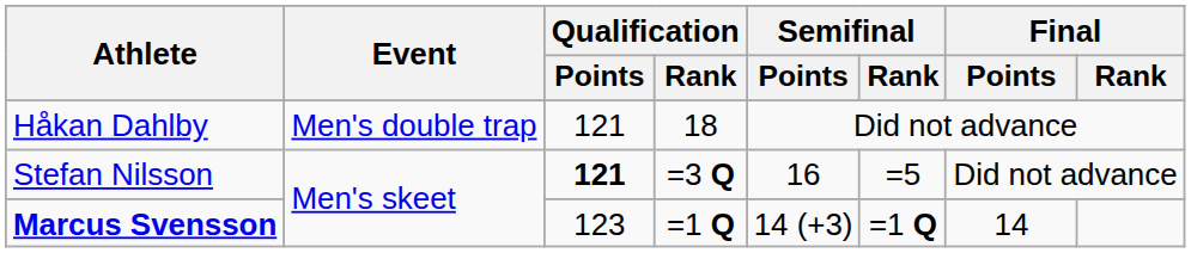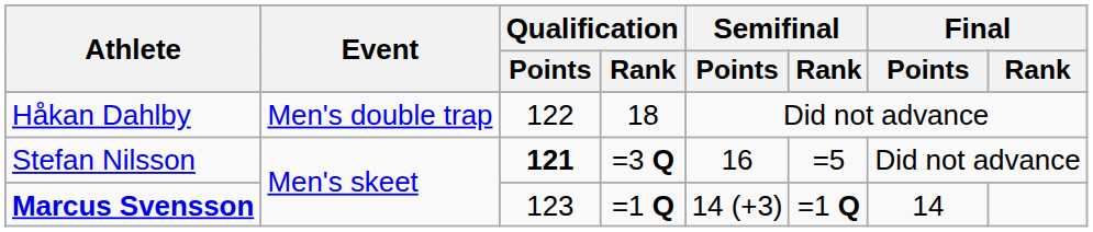 <table class="wikitable" style="font-size:90%">
 <tr>
 <th rowspan="2">Athlete</th>
 <th rowspan="2">Event</th>
 <th colspan=2>Qualification</th>
 <th colspan=2>Semifinal</th>
 <th colspan=2>Final</th>
 </tr>
 <tr style="font-size:95%">
 <th>Points</th>
 <th>Rank</th>
 <th>Points</th>
 <th>Rank</th>
 <th>Points</th>
 <th>Rank</th>
 </tr>
 <tr align=center>
 <td align=left><a href='#'>Håkan Dahlby</a></td>
 <td align=left><a href='#'>Men's double trap</a></td>
-<td>121</td>
+<td>122</td>
 <td>18</td>
 <td colspan=4>Did not advance</td>
 </tr>
 <tr align=center>
 <td align=left><a href='#'>Stefan Nilsson</a></td>
 <td align=left rowspan=2><a href='#'>Men's skeet</a></td>
 <td><strong>121</strong></td>
 <td>=3 <strong>Q</strong></td>
 <td>16</td>
 <td>=5</td>
 <td colspan=2>Did not advance</td>
 </tr>
 <tr align=center>
 <td align=left><strong><a href='#'>Marcus Svensson</a></strong></td>
 <td>123 </td>
 <td>=1 <strong>Q</strong></td>
 <td>14 (+3)</td>
 <td>=1 <strong>Q</strong></td>
 <td>14</td>
 <td></td>
 </tr>
 </table>
